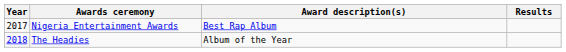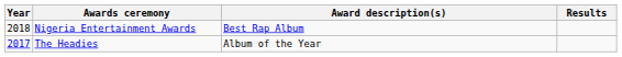 <table class="wikitable">
 <tr>
 <th>Year</th>
 <th style="width:250px;">Awards ceremony</th>
 <th style="width:450px;">Award description(s)</th>
 <th style="width:75px;">Results</th>
 </tr>
 <tr>
-<td>2017</td>
+<td>2018</td>
 <td><a href='#'>Nigeria Entertainment Awards</a></td>
 <td><a href='#'>Best Rap Album</a></td>
 <td></td>
 </tr>
 <tr>
-<td><a href='#'>2018</a></td>
+<td><a href='#'>2017</a></td>
 <td><a href='#'>The Headies</a></td>
 <td>Album of the Year</td>
 <td></td>
 </tr>
 </table>
